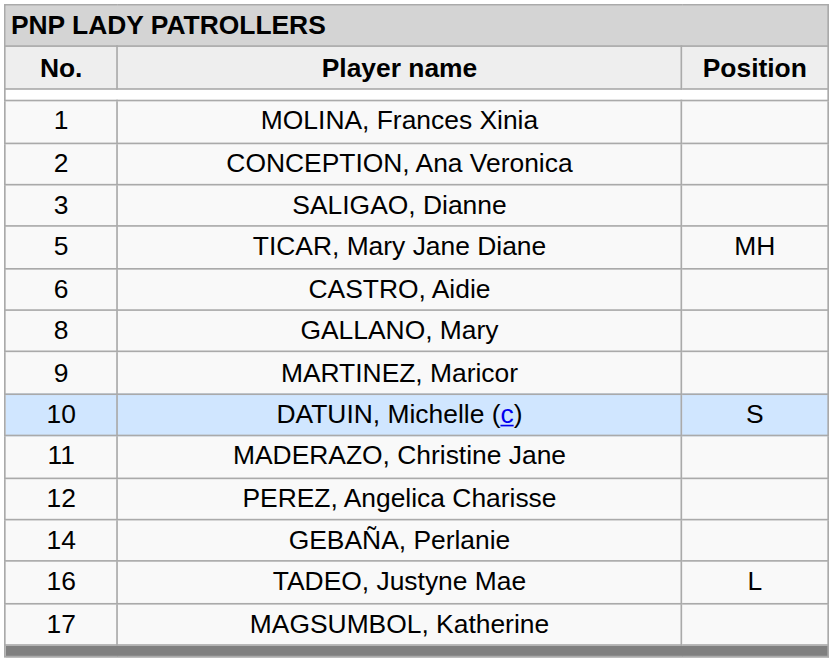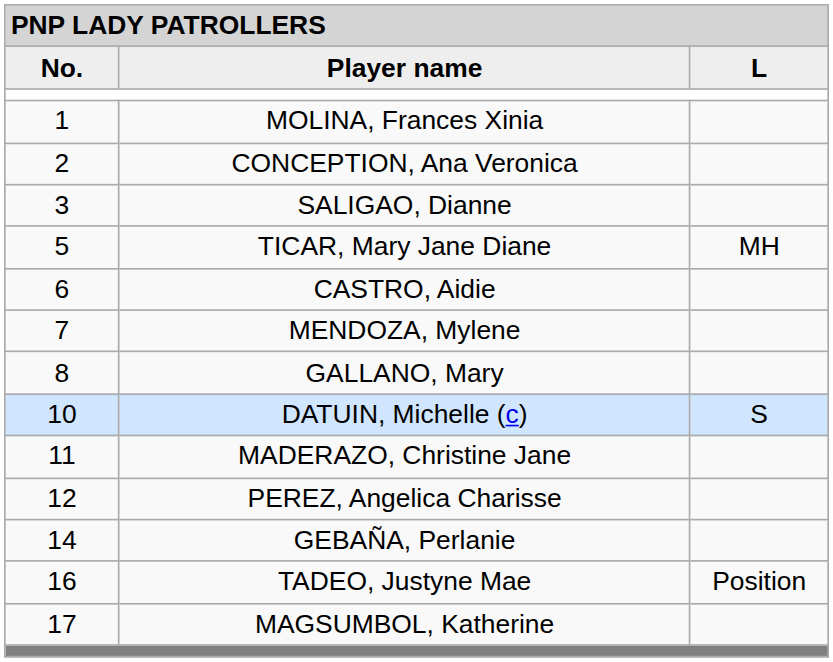 <table class='wikitable mw-collapsible mw-collapsed' style='text-align: center; width: 500px; border: none;'>
 <tr>
 <th style="background:#D4D4D4; text-align:left;" colspan=3> PNP LADY PATROLLERS</th>
 </tr>
 <tr style="background:#EEEEEE; font-weight:bold;">
 <td width=10%>No.</td>
 <td width=50%>Player name</td>
-<td width=10%>Position</td>
+<td align=center>L</td>
 </tr>
 <tr style="background:#FFFFFF;">
 <td colspan=3 align=center></td>
 </tr>
 <tr>
 <td align=center>1</td>
 <td>MOLINA, Frances Xinia</td>
 <td align=center></td>
 </tr>
 <tr>
 <td align=center>2</td>
 <td>CONCEPTION, Ana Veronica</td>
 <td align=center></td>
 </tr>
 <tr>
 <td align=center>3</td>
 <td>SALIGAO, Dianne</td>
 <td align=center></td>
 </tr>
 <tr>
 <td align=center>5</td>
 <td>TICAR, Mary Jane Diane</td>
 <td align=center>MH</td>
 </tr>
 <tr>
 <td align=center>6</td>
 <td>CASTRO, Aidie</td>
 <td align=center></td>
 </tr>
 <tr>
-<td align=center>8</td>
-<td>GALLANO, Mary</td>
+<td align=center>7</td>
+<td>MENDOZA, Mylene</td>
 <td align=center></td>
 </tr>
 <tr>
-<td align=center>9</td>
-<td>MARTINEZ, Maricor</td>
+<td align=center>8</td>
+<td>GALLANO, Mary</td>
 <td align=center></td>
 </tr>
 <tr bgcolor=#D0E6FF>
 <td align=center>10</td>
 <td>DATUIN, Michelle (<a href='#'>c</a>)</td>
 <td align=center>S</td>
 </tr>
 <tr>
 <td align=center>11</td>
 <td>MADERAZO, Christine Jane</td>
 <td align=center></td>
 </tr>
 <tr>
 <td align=center>12</td>
 <td>PEREZ, Angelica Charisse</td>
 <td align=center></td>
 </tr>
 <tr>
 <td align=center>14</td>
 <td>GEBAÑA, Perlanie</td>
 <td align=center></td>
 </tr>
 <tr>
 <td align=center>16</td>
 <td>TADEO, Justyne Mae</td>
-<td align=center>L</td>
+<td width=10%>Position</td>
 </tr>
 <tr>
 <td align=center>17</td>
 <td>MAGSUMBOL, Katherine</td>
 <td align=center></td>
 </tr>
 <tr>
 <th style="background:gray;" colspan=3></th>
 </tr>
 <tr>
 </tr>
 </table>
